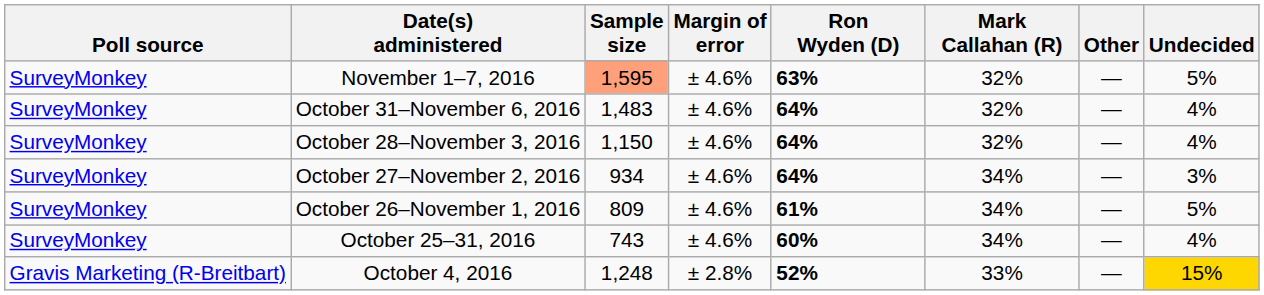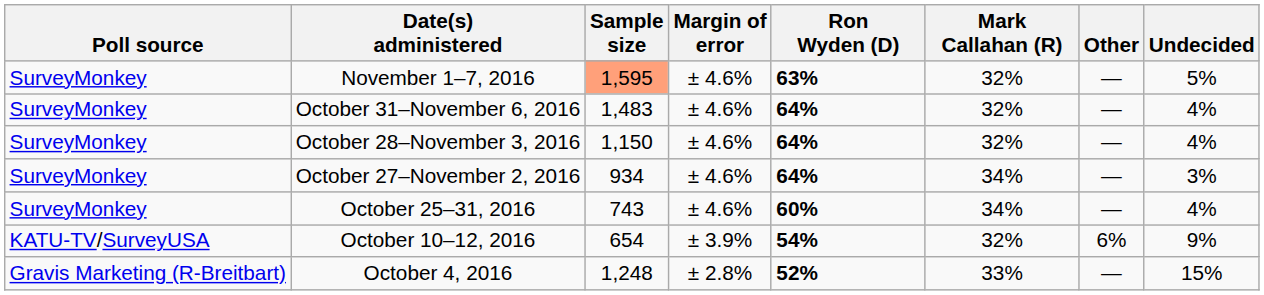 <table class="wikitable" style="font-size:90%;">
 <tr valign= bottom>
 <th>Poll source</th>
 <th>Date(s)<br>administered</th>
 <th>Sample<br>size</th>
 <th>Margin of<br>error</th>
 <th style="width:100px;">Ron<br>Wyden (D)</th>
 <th style="width:100px;">Mark<br>Callahan (R)</th>
 <th>Other</th>
 <th>Undecided</th>
 </tr>
 <tr>
 <td><a href='#'>SurveyMonkey</a></td>
 <td align=center>November 1–7, 2016</td>
 <td align=center style="background: lightsalmon;">1,595</td>
 <td align=center>± 4.6%</td>
 <td><strong>63%</strong></td>
 <td align=center>32%</td>
 <td align=center>—</td>
 <td align=center>5%</td>
 </tr>
 <tr>
 <td><a href='#'>SurveyMonkey</a></td>
 <td align=center>October 31–November 6, 2016</td>
 <td align=center>1,483</td>
 <td align=center>± 4.6%</td>
 <td><strong>64%</strong></td>
 <td align=center>32%</td>
 <td align=center>—</td>
 <td align=center>4%</td>
 </tr>
 <tr>
 <td><a href='#'>SurveyMonkey</a></td>
 <td align=center>October 28–November 3, 2016</td>
 <td align=center>1,150</td>
 <td align=center>± 4.6%</td>
 <td><strong>64%</strong></td>
 <td align=center>32%</td>
 <td align=center>—</td>
 <td align=center>4%</td>
 </tr>
 <tr>
 <td><a href='#'>SurveyMonkey</a></td>
 <td align=center>October 27–November 2, 2016</td>
 <td align=center>934</td>
 <td align=center>± 4.6%</td>
 <td><strong>64%</strong></td>
 <td align=center>34%</td>
 <td align=center>—</td>
 <td align=center>3%</td>
 </tr>
 <tr>
 <td><a href='#'>SurveyMonkey</a></td>
-<td align=center>October 26–November 1, 2016</td>
-<td align=center>809</td>
-<td align=center>± 4.6%</td>
-<td><strong>61%</strong></td>
-<td align=center>34%</td>
-<td align=center>—</td>
-<td align=center>5%</td>
-</tr>
-<tr>
-<td><a href='#'>SurveyMonkey</a></td>
 <td align=center>October 25–31, 2016</td>
 <td align=center>743</td>
 <td align=center>± 4.6%</td>
 <td><strong>60%</strong></td>
 <td align=center>34%</td>
 <td align=center>—</td>
 <td align=center>4%</td>
 </tr>
 <tr>
+<td><a href='#'>KATU-TV</a>/<a href='#'>SurveyUSA</a></td>
+<td align=center>October 10–12, 2016</td>
+<td align=center>654</td>
+<td align=center>± 3.9%</td>
+<td><strong>54%</strong></td>
+<td align=center>32%</td>
+<td align=center>6%</td>
+<td align=center>9%</td>
+</tr>
+<tr>
 <td><a href='#'>Gravis Marketing (R-Breitbart)</a></td>
 <td align=center>October 4, 2016</td>
 <td align=center>1,248</td>
 <td align=center>± 2.8%</td>
 <td><strong>52%</strong></td>
 <td align=center>33%</td>
 <td align=center>—</td>
-<td align=center style="background: gold;">15%</td>
+<td align=center>15%</td>
 </tr>
 </table>
